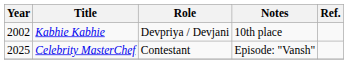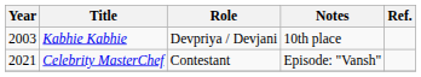 <table class="wikitable sortable">
 <tr>
 <th>Year</th>
 <th>Title</th>
 <th>Role</th>
 <th class="unsortable">Notes</th>
 <th class="unsortable">Ref.</th>
 </tr>
 <tr>
-<td>2002</td>
+<td>2003</td>
 <td><em><a href='#'>Kabhie Kabhie</a></em></td>
 <td>Devpriya / Devjani</td>
 <td>10th place</td>
 <td></td>
 </tr>
 <tr>
-<td>2025</td>
+<td>2021</td>
 <td><em><a href='#'>Celebrity MasterChef</a></em></td>
 <td>Contestant</td>
 <td>Episode: "Vansh"</td>
 <td></td>
 </tr>
 <tr>
 </tr>
 </table>
